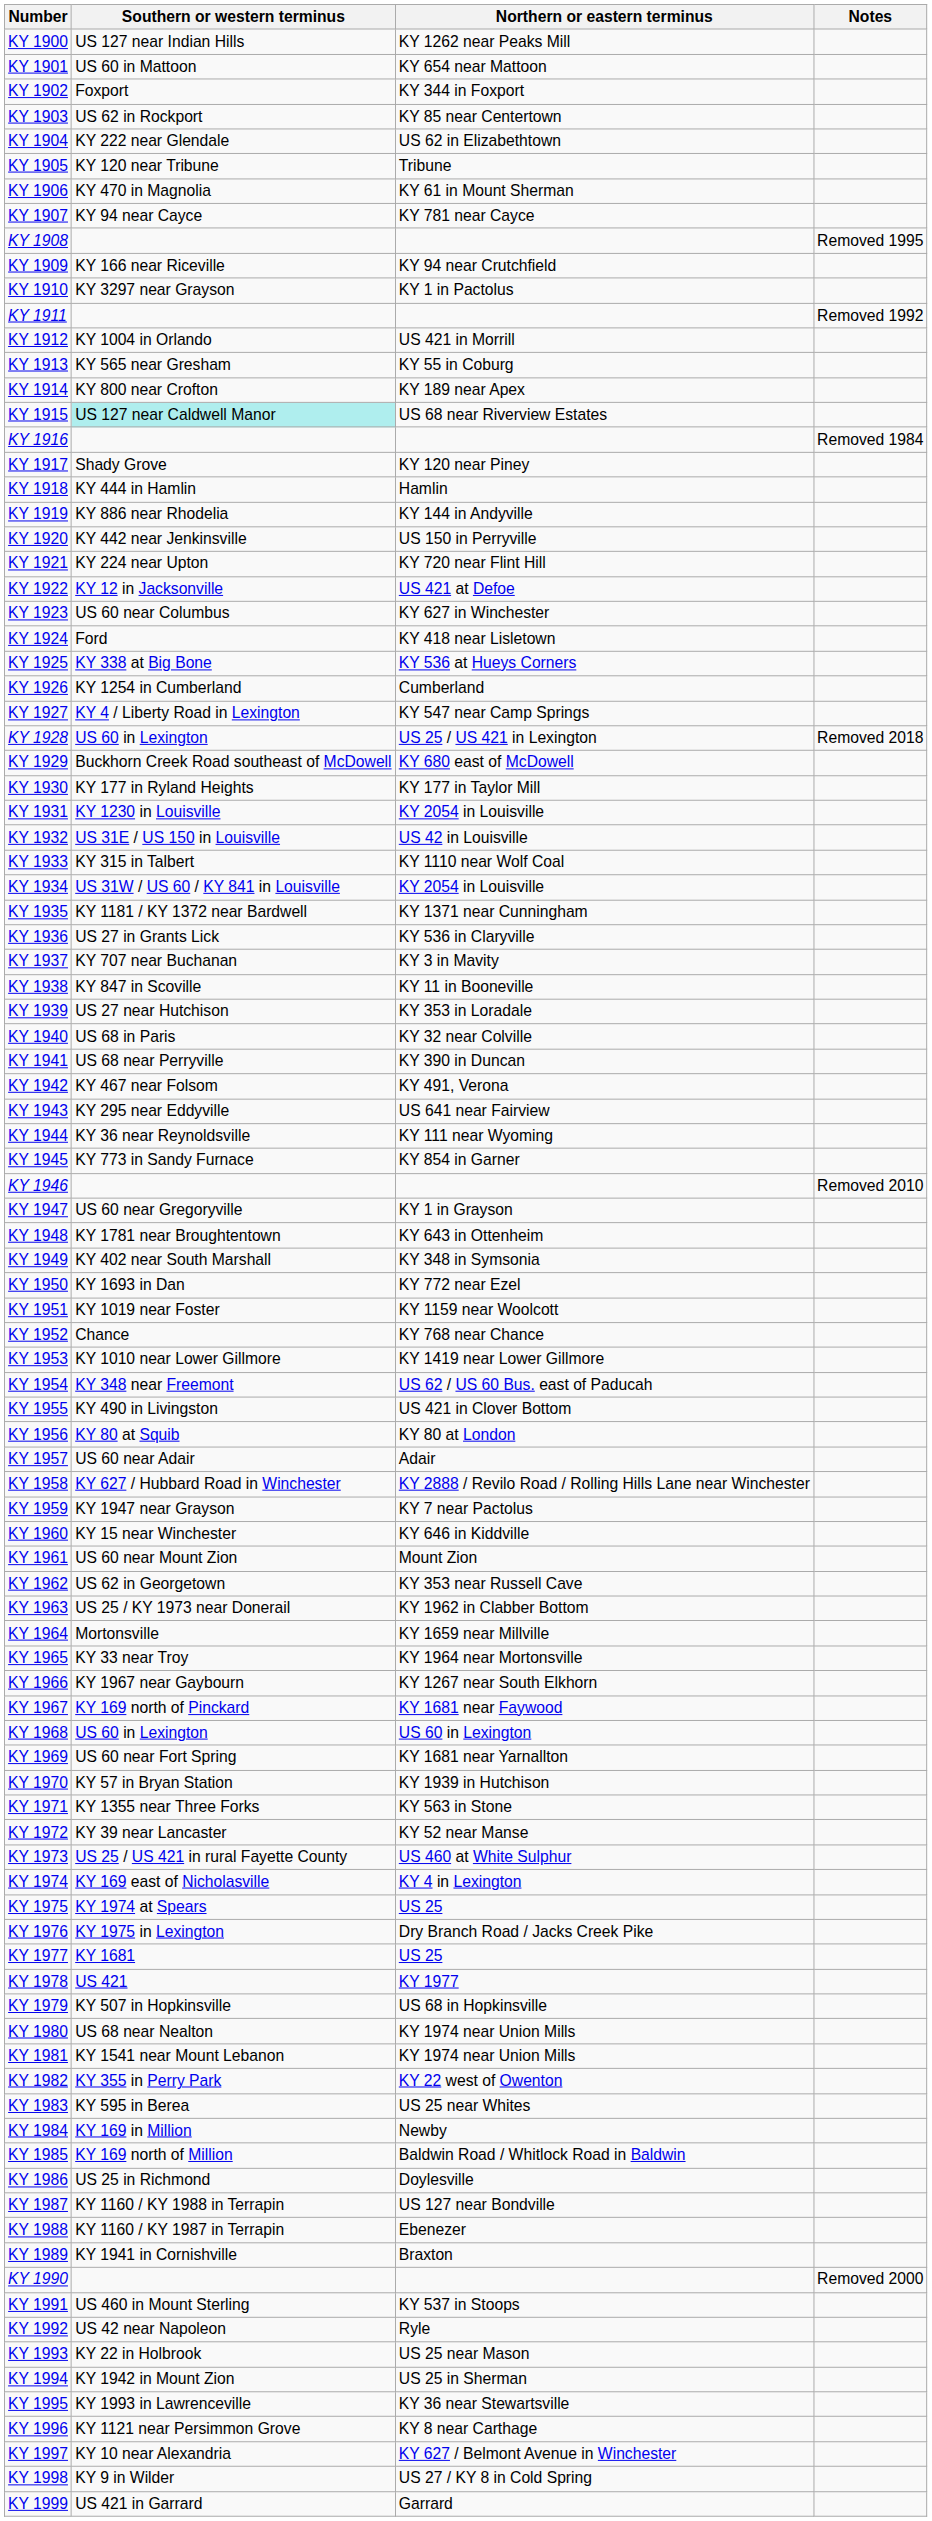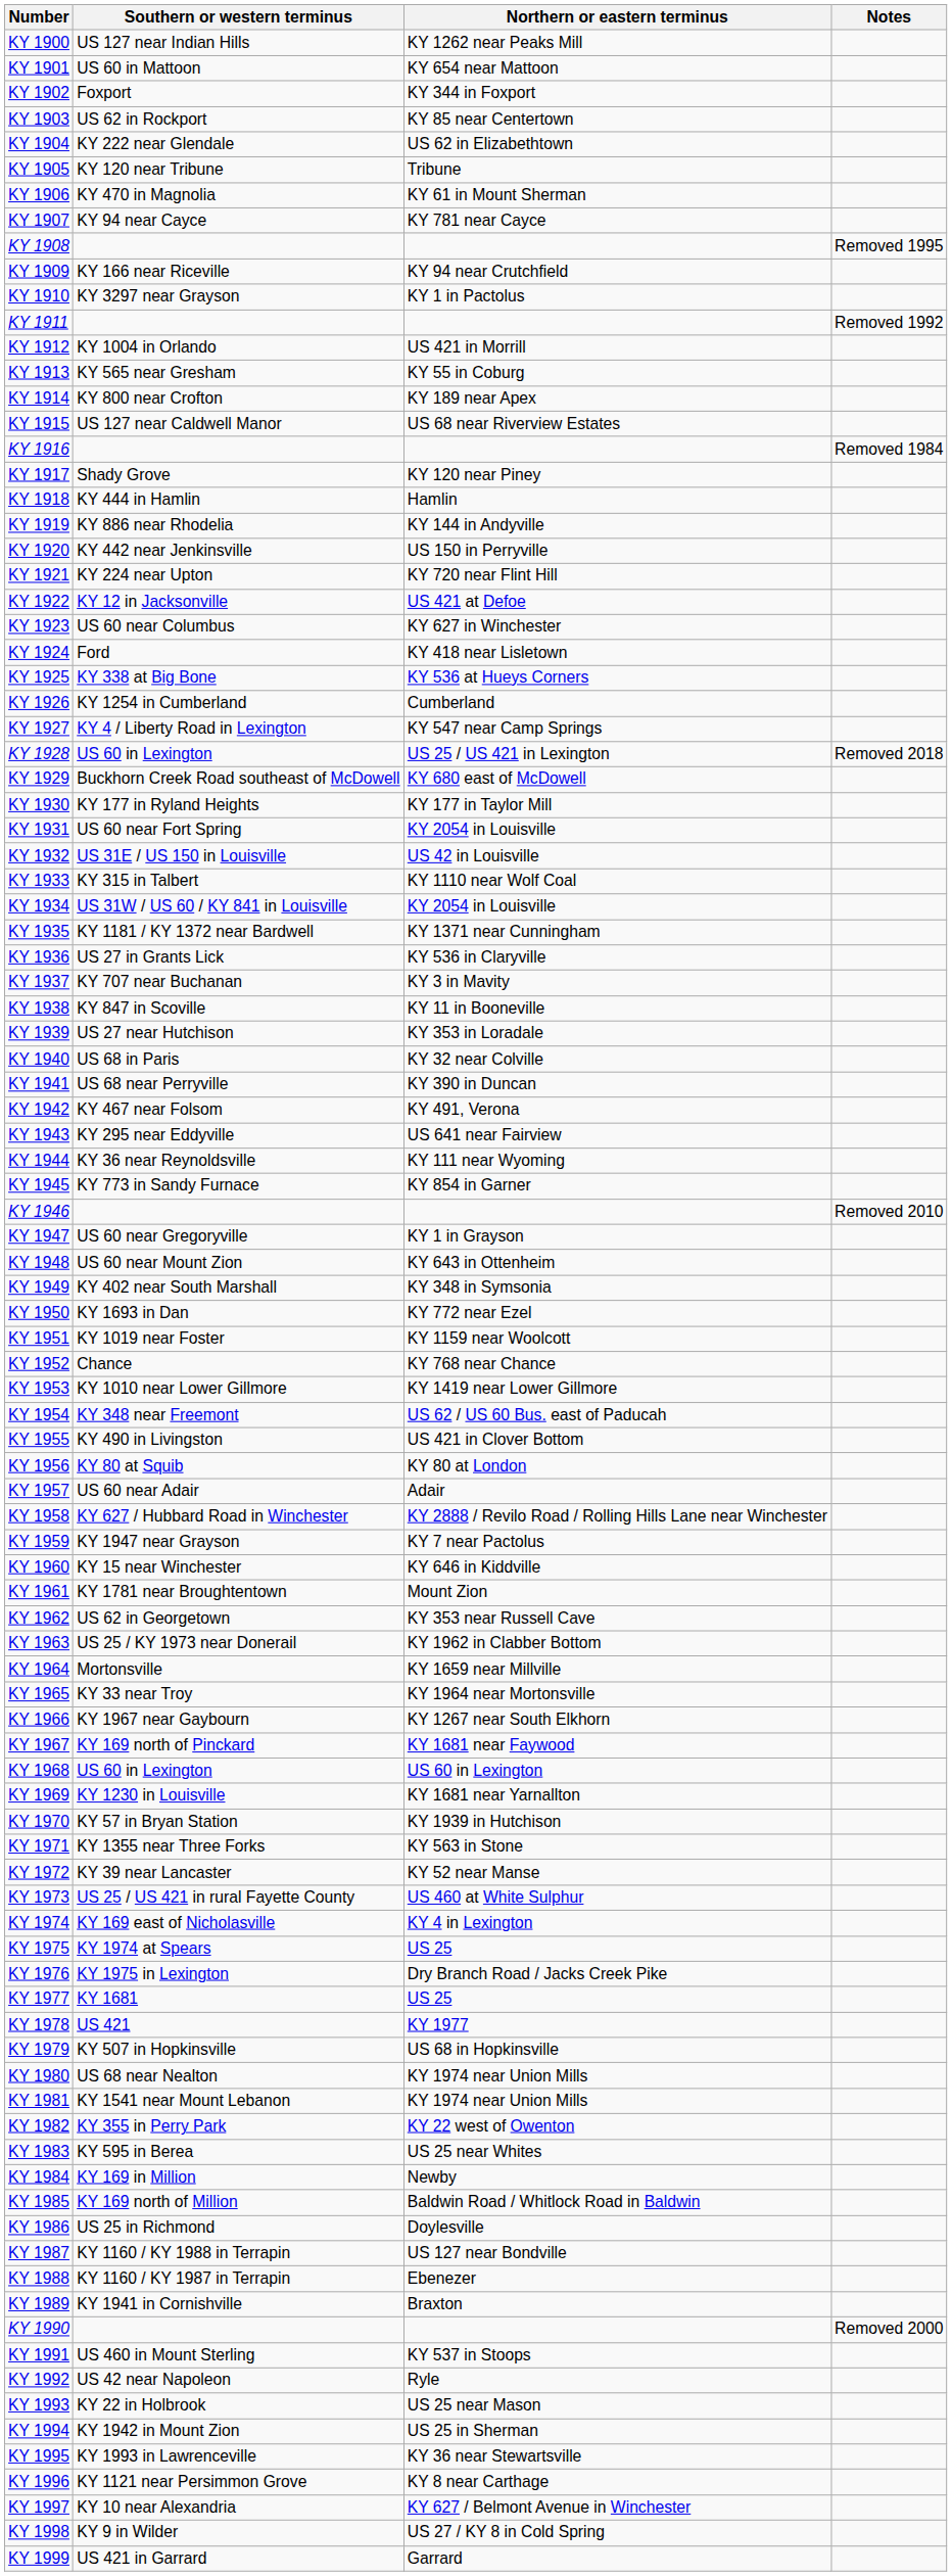 <table class="wikitable sortable mw-collapsible">
 <tr>
 <th>Number</th>
 <th>Southern or western terminus</th>
 <th>Northern or eastern terminus</th>
 <th>Notes</th>
 </tr>
 <tr>
 <td> <a href='#'>KY 1900</a></td>
 <td>US 127 near Indian Hills</td>
 <td>KY 1262 near Peaks Mill</td>
 <td></td>
 </tr>
 <tr>
 <td> <a href='#'>KY 1901</a></td>
 <td>US 60 in Mattoon</td>
 <td>KY 654 near Mattoon</td>
 <td></td>
 </tr>
 <tr>
 <td> <a href='#'>KY 1902</a></td>
 <td>Foxport</td>
 <td>KY 344 in Foxport</td>
 <td></td>
 </tr>
 <tr>
 <td> <a href='#'>KY 1903</a></td>
 <td>US 62 in Rockport</td>
 <td>KY 85 near Centertown</td>
 <td></td>
 </tr>
 <tr>
 <td> <a href='#'>KY 1904</a></td>
 <td>KY 222 near Glendale</td>
 <td>US 62 in Elizabethtown</td>
 <td></td>
 </tr>
 <tr>
 <td> <a href='#'>KY 1905</a></td>
 <td>KY 120 near Tribune</td>
 <td>Tribune</td>
 <td></td>
 </tr>
 <tr>
 <td> <a href='#'>KY 1906</a></td>
 <td>KY 470 in Magnolia</td>
 <td>KY 61 in Mount Sherman</td>
 <td></td>
 </tr>
 <tr>
 <td> <a href='#'>KY 1907</a></td>
 <td>KY 94 near Cayce</td>
 <td>KY 781 near Cayce</td>
 <td></td>
 </tr>
 <tr>
 <td> <em><a href='#'>KY 1908</a></em></td>
 <td></td>
 <td></td>
 <td>Removed 1995</td>
 </tr>
 <tr>
 <td> <a href='#'>KY 1909</a></td>
 <td>KY 166 near Riceville</td>
 <td>KY 94 near Crutchfield</td>
 <td></td>
 </tr>
 <tr>
 <td> <a href='#'>KY 1910</a></td>
 <td>KY 3297 near Grayson</td>
 <td>KY 1 in Pactolus</td>
 <td></td>
 </tr>
 <tr>
 <td> <em><a href='#'>KY 1911</a></em></td>
 <td></td>
 <td></td>
 <td>Removed 1992</td>
 </tr>
 <tr>
 <td> <a href='#'>KY 1912</a></td>
 <td>KY 1004 in Orlando</td>
 <td>US 421 in Morrill</td>
 <td></td>
 </tr>
 <tr>
 <td> <a href='#'>KY 1913</a></td>
 <td>KY 565 near Gresham</td>
 <td>KY 55 in Coburg</td>
 <td></td>
 </tr>
 <tr>
 <td> <a href='#'>KY 1914</a></td>
 <td>KY 800 near Crofton</td>
 <td>KY 189 near Apex</td>
 <td></td>
 </tr>
 <tr>
 <td> <a href='#'>KY 1915</a></td>
-<td style="background: paleturquoise;">US 127 near Caldwell Manor</td>
+<td>US 127 near Caldwell Manor</td>
 <td>US 68 near Riverview Estates</td>
 <td></td>
 </tr>
 <tr>
 <td> <em><a href='#'>KY 1916</a></em></td>
 <td></td>
 <td></td>
 <td>Removed 1984</td>
 </tr>
 <tr>
 <td> <a href='#'>KY 1917</a></td>
 <td>Shady Grove</td>
 <td>KY 120 near Piney</td>
 <td></td>
 </tr>
 <tr>
 <td> <a href='#'>KY 1918</a></td>
 <td>KY 444 in Hamlin</td>
 <td>Hamlin</td>
 <td></td>
 </tr>
 <tr>
 <td> <a href='#'>KY 1919</a></td>
 <td>KY 886 near Rhodelia</td>
 <td>KY 144 in Andyville</td>
 <td></td>
 </tr>
 <tr>
 <td> <a href='#'>KY 1920</a></td>
 <td>KY 442 near Jenkinsville</td>
 <td>US 150 in Perryville</td>
 <td></td>
 </tr>
 <tr>
 <td> <a href='#'>KY 1921</a></td>
 <td>KY 224 near Upton</td>
 <td>KY 720 near Flint Hill</td>
 <td></td>
 </tr>
 <tr>
 <td> <a href='#'>KY 1922</a></td>
 <td><a href='#'>KY 12</a> in <a href='#'>Jacksonville</a></td>
 <td><a href='#'>US 421</a> at <a href='#'>Defoe</a></td>
 <td></td>
 </tr>
 <tr>
 <td> <a href='#'>KY 1923</a></td>
 <td>US 60 near Columbus</td>
 <td>KY 627 in Winchester</td>
 <td></td>
 </tr>
 <tr>
 <td> <a href='#'>KY 1924</a></td>
 <td>Ford</td>
 <td>KY 418 near Lisletown</td>
 <td></td>
 </tr>
 <tr>
 <td> <a href='#'>KY 1925</a></td>
 <td><a href='#'>KY 338</a> at <a href='#'>Big Bone</a></td>
 <td><a href='#'>KY 536</a> at <a href='#'>Hueys Corners</a></td>
 <td></td>
 </tr>
 <tr>
 <td> <a href='#'>KY 1926</a></td>
 <td>KY 1254 in Cumberland</td>
 <td>Cumberland</td>
 <td></td>
 </tr>
 <tr>
 <td> <a href='#'>KY 1927</a></td>
 <td><a href='#'>KY 4</a> / Liberty Road in <a href='#'>Lexington</a></td>
 <td>KY 547 near Camp Springs</td>
 <td></td>
 </tr>
 <tr>
 <td> <em><a href='#'>KY 1928</a></em></td>
 <td><a href='#'>US 60</a> in <a href='#'>Lexington</a></td>
 <td><a href='#'>US 25</a> / <a href='#'>US 421</a> in Lexington</td>
 <td>Removed 2018</td>
 </tr>
 <tr>
 <td> <a href='#'>KY 1929</a></td>
 <td>Buckhorn Creek Road southeast of <a href='#'>McDowell</a></td>
 <td><a href='#'>KY 680</a> east of <a href='#'>McDowell</a></td>
 <td></td>
 </tr>
 <tr>
 <td> <a href='#'>KY 1930</a></td>
 <td>KY 177 in Ryland Heights</td>
 <td>KY 177 in Taylor Mill</td>
 <td></td>
 </tr>
 <tr>
 <td> <a href='#'>KY 1931</a></td>
-<td><a href='#'>KY 1230</a> in <a href='#'>Louisville</a></td>
+<td>US 60 near Fort Spring</td>
 <td><a href='#'>KY 2054</a> in Louisville</td>
 <td></td>
 </tr>
 <tr>
 <td> <a href='#'>KY 1932</a></td>
 <td><a href='#'>US 31E</a> / <a href='#'>US 150</a> in <a href='#'>Louisville</a></td>
 <td><a href='#'>US 42</a> in Louisville</td>
 <td></td>
 </tr>
 <tr>
 <td> <a href='#'>KY 1933</a></td>
 <td>KY 315 in Talbert</td>
 <td>KY 1110 near Wolf Coal</td>
 <td></td>
 </tr>
 <tr>
 <td> <a href='#'>KY 1934</a></td>
 <td><a href='#'>US 31W</a> / <a href='#'>US 60</a> / <a href='#'>KY 841</a> in <a href='#'>Louisville</a></td>
 <td><a href='#'>KY 2054</a> in Louisville</td>
 <td></td>
 </tr>
 <tr>
 <td> <a href='#'>KY 1935</a></td>
 <td>KY 1181 / KY 1372 near Bardwell</td>
 <td>KY 1371 near Cunningham</td>
 <td></td>
 </tr>
 <tr>
 <td> <a href='#'>KY 1936</a></td>
 <td>US 27 in Grants Lick</td>
 <td>KY 536 in Claryville</td>
 <td></td>
 </tr>
 <tr>
 <td> <a href='#'>KY 1937</a></td>
 <td>KY 707 near Buchanan</td>
 <td>KY 3 in Mavity</td>
 <td></td>
 </tr>
 <tr>
 <td> <a href='#'>KY 1938</a></td>
 <td>KY 847 in Scoville</td>
 <td>KY 11 in Booneville</td>
 <td></td>
 </tr>
 <tr>
 <td> <a href='#'>KY 1939</a></td>
 <td>US 27 near Hutchison</td>
 <td>KY 353 in Loradale</td>
 <td></td>
 </tr>
 <tr>
 <td> <a href='#'>KY 1940</a></td>
 <td>US 68 in Paris</td>
 <td>KY 32 near Colville</td>
 <td></td>
 </tr>
 <tr>
 <td> <a href='#'>KY 1941</a></td>
 <td>US 68 near Perryville</td>
 <td>KY 390 in Duncan</td>
 <td></td>
 </tr>
 <tr>
 <td> <a href='#'>KY 1942</a></td>
 <td>KY 467 near Folsom</td>
 <td>KY 491, Verona</td>
 <td></td>
 </tr>
 <tr>
 <td> <a href='#'>KY 1943</a></td>
 <td>KY 295 near Eddyville</td>
 <td>US 641 near Fairview</td>
 <td></td>
 </tr>
 <tr>
 <td> <a href='#'>KY 1944</a></td>
 <td>KY 36 near Reynoldsville</td>
 <td>KY 111 near Wyoming</td>
 <td></td>
 </tr>
 <tr>
 <td> <a href='#'>KY 1945</a></td>
 <td>KY 773 in Sandy Furnace</td>
 <td>KY 854 in Garner</td>
 <td></td>
 </tr>
 <tr>
 <td> <em><a href='#'>KY 1946</a></em></td>
 <td></td>
 <td></td>
 <td>Removed 2010</td>
 </tr>
 <tr>
 <td> <a href='#'>KY 1947</a></td>
 <td>US 60 near Gregoryville</td>
 <td>KY 1 in Grayson</td>
 <td></td>
 </tr>
 <tr>
 <td> <a href='#'>KY 1948</a></td>
-<td>KY 1781 near Broughtentown</td>
+<td>US 60 near Mount Zion</td>
 <td>KY 643 in Ottenheim</td>
 <td></td>
 </tr>
 <tr>
 <td> <a href='#'>KY 1949</a></td>
 <td>KY 402 near South Marshall</td>
 <td>KY 348 in Symsonia</td>
 <td></td>
 </tr>
 <tr>
 <td> <a href='#'>KY 1950</a></td>
 <td>KY 1693 in Dan</td>
 <td>KY 772 near Ezel</td>
 <td></td>
 </tr>
 <tr>
 <td> <a href='#'>KY 1951</a></td>
 <td>KY 1019 near Foster</td>
 <td>KY 1159 near Woolcott</td>
 <td></td>
 </tr>
 <tr>
 <td> <a href='#'>KY 1952</a></td>
 <td>Chance</td>
 <td>KY 768 near Chance</td>
 <td></td>
 </tr>
 <tr>
 <td> <a href='#'>KY 1953</a></td>
 <td>KY 1010 near Lower Gillmore</td>
 <td>KY 1419 near Lower Gillmore</td>
 <td></td>
 </tr>
 <tr>
 <td> <a href='#'>KY 1954</a></td>
 <td><a href='#'>KY 348</a> near <a href='#'>Freemont</a></td>
 <td><a href='#'>US 62</a> / <a href='#'>US 60 Bus.</a> east of Paducah</td>
 <td></td>
 </tr>
 <tr>
 <td> <a href='#'>KY 1955</a></td>
 <td>KY 490 in Livingston</td>
 <td>US 421 in Clover Bottom</td>
 <td></td>
 </tr>
 <tr>
 <td> <a href='#'>KY 1956</a></td>
 <td><a href='#'>KY 80</a> at <a href='#'>Squib</a></td>
 <td>KY 80 at <a href='#'>London</a></td>
 <td></td>
 </tr>
 <tr>
 <td> <a href='#'>KY 1957</a></td>
 <td>US 60 near Adair</td>
 <td>Adair</td>
 <td></td>
 </tr>
 <tr>
 <td> <a href='#'>KY 1958</a></td>
 <td><a href='#'>KY 627</a> / Hubbard Road in <a href='#'>Winchester</a></td>
 <td><a href='#'>KY 2888</a> / Revilo Road / Rolling Hills Lane near Winchester</td>
 <td></td>
 </tr>
 <tr>
 <td> <a href='#'>KY 1959</a></td>
 <td>KY 1947 near Grayson</td>
 <td>KY 7 near Pactolus</td>
 <td></td>
 </tr>
 <tr>
 <td> <a href='#'>KY 1960</a></td>
 <td>KY 15 near Winchester</td>
 <td>KY 646 in Kiddville</td>
 <td></td>
 </tr>
 <tr>
 <td> <a href='#'>KY 1961</a></td>
-<td>US 60 near Mount Zion</td>
+<td>KY 1781 near Broughtentown</td>
 <td>Mount Zion</td>
 <td></td>
 </tr>
 <tr>
 <td> <a href='#'>KY 1962</a></td>
 <td>US 62 in Georgetown</td>
 <td>KY 353 near Russell Cave</td>
 <td></td>
 </tr>
 <tr>
 <td> <a href='#'>KY 1963</a></td>
 <td>US 25 / KY 1973 near Donerail</td>
 <td>KY 1962 in Clabber Bottom</td>
 <td></td>
 </tr>
 <tr>
 <td> <a href='#'>KY 1964</a></td>
 <td>Mortonsville</td>
 <td>KY 1659 near Millville</td>
 <td></td>
 </tr>
 <tr>
 <td> <a href='#'>KY 1965</a></td>
 <td>KY 33 near Troy</td>
 <td>KY 1964 near Mortonsville</td>
 <td></td>
 </tr>
 <tr>
 <td> <a href='#'>KY 1966</a></td>
 <td>KY 1967 near Gaybourn</td>
 <td>KY 1267 near South Elkhorn</td>
 <td></td>
 </tr>
 <tr>
 <td> <a href='#'>KY 1967</a></td>
 <td><a href='#'>KY 169</a> north of <a href='#'>Pinckard</a></td>
 <td><a href='#'>KY 1681</a> near <a href='#'>Faywood</a></td>
 <td></td>
 </tr>
 <tr>
 <td> <a href='#'>KY 1968</a></td>
 <td><a href='#'>US 60</a> in <a href='#'>Lexington</a></td>
 <td><a href='#'>US 60</a> in <a href='#'>Lexington</a></td>
 <td></td>
 </tr>
 <tr>
 <td> <a href='#'>KY 1969</a></td>
-<td>US 60 near Fort Spring</td>
+<td><a href='#'>KY 1230</a> in <a href='#'>Louisville</a></td>
 <td>KY 1681 near Yarnallton</td>
 <td></td>
 </tr>
 <tr>
 <td> <a href='#'>KY 1970</a></td>
 <td>KY 57 in Bryan Station</td>
 <td>KY 1939 in Hutchison</td>
 <td></td>
 </tr>
 <tr>
 <td> <a href='#'>KY 1971</a></td>
 <td>KY 1355 near Three Forks</td>
 <td>KY 563 in Stone</td>
 <td></td>
 </tr>
 <tr>
 <td> <a href='#'>KY 1972</a></td>
 <td>KY 39 near Lancaster</td>
 <td>KY 52 near Manse</td>
 <td></td>
 </tr>
 <tr>
 <td> <a href='#'>KY 1973</a></td>
 <td><a href='#'>US 25</a> / <a href='#'>US 421</a> in rural Fayette County</td>
 <td><a href='#'>US 460</a> at <a href='#'>White Sulphur</a></td>
 <td></td>
 </tr>
 <tr>
 <td> <a href='#'>KY 1974</a></td>
 <td><a href='#'>KY 169</a> east of <a href='#'>Nicholasville</a></td>
 <td><a href='#'>KY 4</a> in <a href='#'>Lexington</a></td>
 <td></td>
 </tr>
 <tr>
 <td> <a href='#'>KY 1975</a></td>
 <td><a href='#'>KY 1974</a> at <a href='#'>Spears</a></td>
 <td><a href='#'>US 25</a></td>
 <td></td>
 </tr>
 <tr>
 <td> <a href='#'>KY 1976</a></td>
 <td><a href='#'>KY 1975</a> in <a href='#'>Lexington</a></td>
 <td>Dry Branch Road / Jacks Creek Pike</td>
 <td></td>
 </tr>
 <tr>
 <td> <a href='#'>KY 1977</a></td>
 <td><a href='#'>KY 1681</a></td>
 <td><a href='#'>US 25</a></td>
 <td></td>
 </tr>
 <tr>
 <td> <a href='#'>KY 1978</a></td>
 <td><a href='#'>US 421</a></td>
 <td><a href='#'>KY 1977</a></td>
 <td></td>
 </tr>
 <tr>
 <td> <a href='#'>KY 1979</a></td>
 <td>KY 507 in Hopkinsville</td>
 <td>US 68 in Hopkinsville</td>
 <td></td>
 </tr>
 <tr>
 <td> <a href='#'>KY 1980</a></td>
 <td>US 68 near Nealton</td>
 <td>KY 1974 near Union Mills</td>
 <td></td>
 </tr>
 <tr>
 <td> <a href='#'>KY 1981</a></td>
 <td>KY 1541 near Mount Lebanon</td>
 <td>KY 1974 near Union Mills</td>
 <td></td>
 </tr>
 <tr>
 <td> <a href='#'>KY 1982</a></td>
 <td><a href='#'>KY 355</a> in <a href='#'>Perry Park</a></td>
 <td><a href='#'>KY 22</a> west of <a href='#'>Owenton</a></td>
 <td></td>
 </tr>
 <tr>
 <td> <a href='#'>KY 1983</a></td>
 <td>KY 595 in Berea</td>
 <td>US 25 near Whites</td>
 <td></td>
 </tr>
 <tr>
 <td> <a href='#'>KY 1984</a></td>
 <td><a href='#'>KY 169</a> in <a href='#'>Million</a></td>
 <td>Newby</td>
 <td></td>
 </tr>
 <tr>
 <td> <a href='#'>KY 1985</a></td>
 <td><a href='#'>KY 169</a> north of <a href='#'>Million</a></td>
 <td>Baldwin Road / Whitlock Road in <a href='#'>Baldwin</a></td>
 <td></td>
 </tr>
 <tr>
 <td> <a href='#'>KY 1986</a></td>
 <td>US 25 in Richmond</td>
 <td>Doylesville</td>
 <td></td>
 </tr>
 <tr>
 <td> <a href='#'>KY 1987</a></td>
 <td>KY 1160 / KY 1988 in Terrapin</td>
 <td>US 127 near Bondville</td>
 <td></td>
 </tr>
 <tr>
 <td> <a href='#'>KY 1988</a></td>
 <td>KY 1160 / KY 1987 in Terrapin</td>
 <td>Ebenezer</td>
 <td></td>
 </tr>
 <tr>
 <td> <a href='#'>KY 1989</a></td>
 <td>KY 1941 in Cornishville</td>
 <td>Braxton</td>
 <td></td>
 </tr>
 <tr>
 <td> <em><a href='#'>KY 1990</a></em></td>
 <td></td>
 <td></td>
 <td>Removed 2000</td>
 </tr>
 <tr>
 <td> <a href='#'>KY 1991</a></td>
 <td>US 460 in Mount Sterling</td>
 <td>KY 537 in Stoops</td>
 <td></td>
 </tr>
 <tr>
 <td> <a href='#'>KY 1992</a></td>
 <td>US 42 near Napoleon</td>
 <td>Ryle</td>
 <td></td>
 </tr>
 <tr>
 <td> <a href='#'>KY 1993</a></td>
 <td>KY 22 in Holbrook</td>
 <td>US 25 near Mason</td>
 <td></td>
 </tr>
 <tr>
 <td> <a href='#'>KY 1994</a></td>
 <td>KY 1942 in Mount Zion</td>
 <td>US 25 in Sherman</td>
 <td></td>
 </tr>
 <tr>
 <td> <a href='#'>KY 1995</a></td>
 <td>KY 1993 in Lawrenceville</td>
 <td>KY 36 near Stewartsville</td>
 <td></td>
 </tr>
 <tr>
 <td> <a href='#'>KY 1996</a></td>
 <td>KY 1121 near Persimmon Grove</td>
 <td>KY 8 near Carthage</td>
 <td></td>
 </tr>
 <tr>
 <td> <a href='#'>KY 1997</a></td>
 <td>KY 10 near Alexandria</td>
 <td><a href='#'>KY 627</a> / Belmont Avenue in <a href='#'>Winchester</a></td>
 <td></td>
 </tr>
 <tr>
 <td> <a href='#'>KY 1998</a></td>
 <td>KY 9 in Wilder</td>
 <td>US 27 / KY 8 in Cold Spring</td>
 <td></td>
 </tr>
 <tr>
 <td> <a href='#'>KY 1999</a></td>
 <td>US 421 in Garrard</td>
 <td>Garrard</td>
 <td></td>
 </tr>
 </table>
